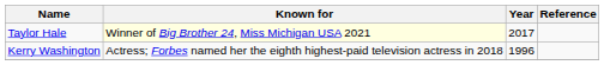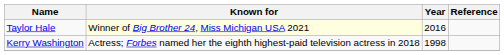 <table class="wikitable">
 <tr>
 <th>Name</th>
 <th>Known for</th>
 <th>Year</th>
 <th>Reference</th>
 </tr>
 <tr>
 <td><a href='#'>Taylor Hale</a></td>
 <td style="background: lightyellow;">Winner of <em><a href='#'>Big Brother 24</a></em>, <a href='#'>Miss Michigan USA</a> 2021</td>
-<td>2017</td>
+<td>2016</td>
 </tr>
 <tr>
 <td><a href='#'>Kerry Washington</a></td>
 <td>Actress; <em><a href='#'>Forbes</a></em> named her the eighth highest-paid television actress in 2018</td>
-<td>1996</td>
+<td>1998</td>
 <td></td>
 </tr>
 <tr>
 </tr>
 </table>
